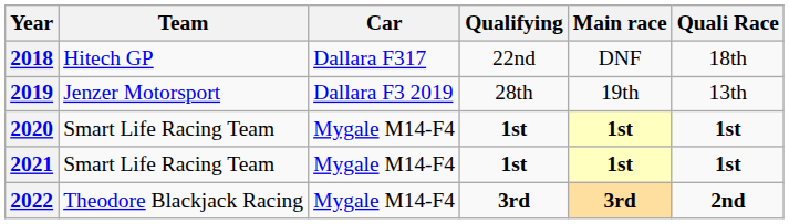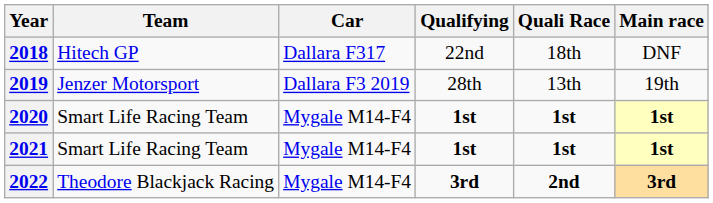 <table class="wikitable" style="text-align:center; font-size:90%">
 <tr>
 <th>Year</th>
 <th>Team</th>
 <th>Car</th>
 <th>Qualifying</th>
+<th>Quali Race</th>
 <th>Main race</th>
-<th>Quali Race</th>
 </tr>
 <tr>
 <th><a href='#'>2018</a></th>
 <td align="left"> <a href='#'>Hitech GP</a></td>
 <td align="left"><a href='#'>Dallara F317</a></td>
 <td>22nd</td>
+<td>18th</td>
 <td>DNF</td>
-<td>18th</td>
 </tr>
 <tr>
 <th><a href='#'>2019</a></th>
 <td align="left"> <a href='#'>Jenzer Motorsport</a></td>
 <td align="left"><a href='#'>Dallara F3 2019</a></td>
 <td>28th</td>
+<td>13th</td>
 <td>19th</td>
-<td>13th</td>
 </tr>
 <tr>
 <th><a href='#'>2020</a></th>
 <td align="left"> Smart Life Racing Team</td>
 <td align="left"><a href='#'>Mygale</a> M14-F4</td>
 <td><strong>1st</strong></td>
+<td><strong>1st</strong></td>
 <td style="background:#FFFFBF;"><strong>1st</strong></td>
-<td><strong>1st</strong></td>
 </tr>
 <tr>
 <th><a href='#'>2021</a></th>
 <td align="left"> Smart Life Racing Team</td>
 <td align="left"><a href='#'>Mygale</a> M14-F4</td>
 <td><strong>1st</strong></td>
+<td><strong>1st</strong></td>
 <td style="background:#FFFFBF;"><strong>1st</strong></td>
-<td><strong>1st</strong></td>
 </tr>
 <tr>
 <th><a href='#'>2022</a></th>
 <td align="left"nowrap> <a href='#'>Theodore</a> Blackjack Racing</td>
 <td align="left"nowrap><a href='#'>Mygale</a> M14-F4</td>
 <td><strong>3rd</strong></td>
+<td><strong>2nd</strong></td>
 <td style="background:#FFDF9F;"><strong>3rd</strong></td>
-<td><strong>2nd</strong></td>
 </tr>
 </table>
